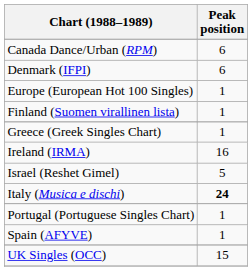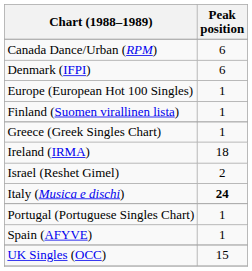 <table class="wikitable sortable">
 <tr>
 <th>Chart (1988–1989)</th>
 <th>Peak<br>position</th>
 </tr>
 <tr>
 </tr>
 <tr>
 </tr>
 <tr>
 <td>Canada Dance/Urban (<em><a href='#'>RPM</a></em>)</td>
 <td align="center">6</td>
 </tr>
 <tr>
 <td>Denmark (<a href='#'>IFPI</a>)</td>
 <td align="center">6</td>
 </tr>
 <tr>
 <td>Europe (European Hot 100 Singles)</td>
 <td style="text-align:center;">1</td>
 </tr>
 <tr>
 <td>Finland (<a href='#'>Suomen virallinen lista</a>)</td>
 <td align="center">1</td>
 </tr>
 <tr>
 </tr>
 <tr>
 <td>Greece (Greek Singles Chart)</td>
 <td style="text-align:center;">1</td>
 </tr>
 <tr>
 <td>Ireland (<a href='#'>IRMA</a>)</td>
-<td align="center">16</td>
+<td align="center">18</td>
 </tr>
 <tr>
 <td>Israel (Reshet Gimel)</td>
-<td align="center">5</td>
+<td align="center">2</td>
 </tr>
 <tr>
 <td>Italy (<em><a href='#'>Musica e dischi</a></em>)</td>
 <td align="center"><strong>24</strong></td>
 </tr>
 <tr>
 </tr>
 <tr>
 </tr>
 <tr>
 <td>Portugal (Portuguese Singles Chart)</td>
 <td style="text-align:center;">1</td>
 </tr>
 <tr>
 <td>Spain (<a href='#'>AFYVE</a>)</td>
 <td align="center">1</td>
 </tr>
 <tr>
 </tr>
 <tr>
 </tr>
 <tr>
 <td><a href='#'>UK Singles</a> (<a href='#'>OCC</a>)</td>
 <td align="center">15</td>
 </tr>
 <tr>
 </tr>
 <tr>
 </tr>
 <tr>
 </tr>
 <tr>
 </tr>
 </table>
